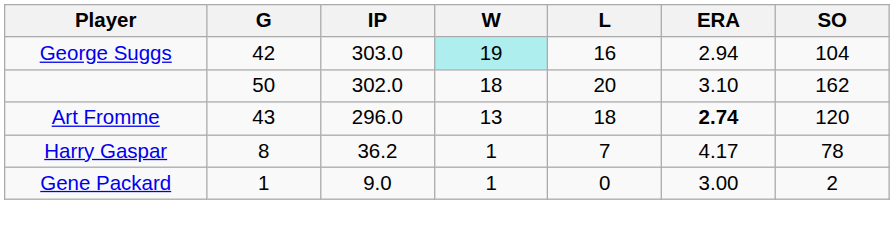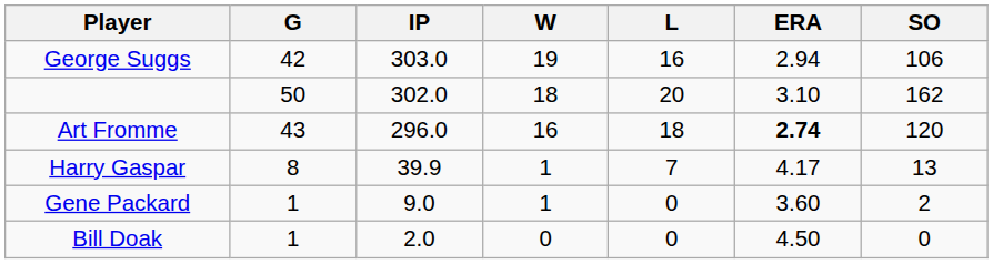 <table class="wikitable sortable">
 <tr>
 <th bgcolor="#DDDDFF" width="16%">Player</th>
 <th bgcolor="#DDDDFF" width="9%">G</th>
 <th bgcolor="#DDDDFF" width="9%">IP</th>
 <th bgcolor="#DDDDFF" width="9%">W</th>
 <th bgcolor="#DDDDFF" width="9%">L</th>
 <th bgcolor="#DDDDFF" width="9%">ERA</th>
 <th bgcolor="#DDDDFF" width="9%">SO</th>
 </tr>
 <tr align="center">
 <td><a href='#'>George Suggs</a></td>
 <td>42</td>
 <td>303.0</td>
-<td style="background: paleturquoise;">19</td>
+<td>19</td>
 <td>16</td>
 <td>2.94</td>
-<td>104</td>
+<td>106</td>
 </tr>
 <tr align=center>
 <td></td>
 <td>50</td>
 <td>302.0</td>
 <td>18</td>
 <td>20</td>
 <td>3.10</td>
 <td>162</td>
 </tr>
 <tr align="center">
 <td><a href='#'>Art Fromme</a></td>
 <td>43</td>
 <td>296.0</td>
-<td>13</td>
+<td>16</td>
 <td>18</td>
 <td><strong>2.74</strong></td>
 <td>120</td>
 </tr>
 <tr align=center>
 <td><a href='#'>Harry Gaspar</a></td>
 <td>8</td>
-<td>36.2</td>
+<td>39.9</td>
 <td>1</td>
 <td>7</td>
 <td>4.17</td>
-<td>78</td>
+<td>13</td>
 </tr>
 <tr align=center>
 <td><a href='#'>Gene Packard</a></td>
 <td>1</td>
 <td>9.0</td>
 <td>1</td>
 <td>0</td>
-<td>3.00</td>
+<td>3.60</td>
 <td>2</td>
 </tr>
+<tr align=center>
+<td><a href='#'>Bill Doak</a></td>
+<td>1</td>
+<td>2.0</td>
+<td>0</td>
+<td>0</td>
+<td>4.50</td>
+<td>0</td>
+</tr>
 </table>
